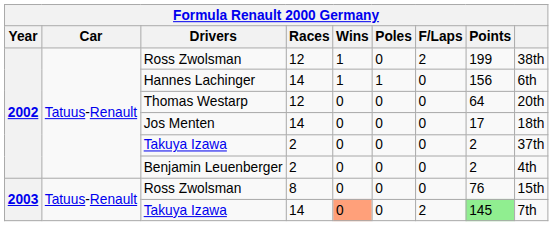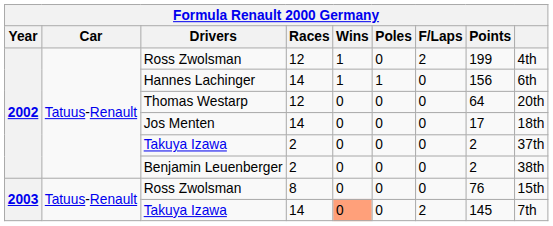 <table class="wikitable" style="font-size:85%">
 <tr>
 <th colspan="10" align="center"><a href='#'>Formula Renault 2000 Germany</a></th>
 </tr>
 <tr>
 <th>Year</th>
 <th>Car</th>
 <th>Drivers</th>
 <th>Races</th>
 <th>Wins</th>
 <th>Poles</th>
 <th>F/Laps</th>
 <th>Points</th>
 <th></th>
 </tr>
 <tr>
 <th rowspan="6"><a href='#'>2002</a></th>
 <td rowspan="6"><a href='#'>Tatuus</a>-<a href='#'>Renault</a></td>
 <td> Ross Zwolsman</td>
 <td>12</td>
 <td>1</td>
 <td>0</td>
 <td>2</td>
 <td>199</td>
-<td>38th</td>
+<td>4th</td>
 </tr>
 <tr>
 <td> Hannes Lachinger</td>
 <td>14</td>
 <td>1</td>
 <td>1</td>
 <td>0</td>
 <td>156</td>
 <td>6th</td>
 </tr>
 <tr>
 <td> Thomas Westarp</td>
 <td>12</td>
 <td>0</td>
 <td>0</td>
 <td>0</td>
 <td>64</td>
 <td>20th</td>
 </tr>
 <tr>
 <td> Jos Menten</td>
 <td>14</td>
 <td>0</td>
 <td>0</td>
 <td>0</td>
 <td>17</td>
 <td>18th</td>
 </tr>
 <tr>
 <td> <a href='#'>Takuya Izawa</a></td>
 <td>2</td>
 <td>0</td>
 <td>0</td>
 <td>0</td>
 <td>2</td>
 <td>37th</td>
 </tr>
 <tr>
 <td> Benjamin Leuenberger</td>
 <td>2</td>
 <td>0</td>
 <td>0</td>
 <td>0</td>
 <td>2</td>
-<td>4th</td>
+<td>38th</td>
 </tr>
 <tr>
 <th rowspan="2"><a href='#'>2003</a></th>
 <td rowspan="2"><a href='#'>Tatuus</a>-<a href='#'>Renault</a></td>
 <td> Ross Zwolsman</td>
 <td>8</td>
 <td>0</td>
 <td>0</td>
 <td>0</td>
 <td>76</td>
 <td>15th</td>
 </tr>
 <tr>
 <td> <a href='#'>Takuya Izawa</a></td>
 <td>14</td>
 <td style="background: lightsalmon;">0</td>
 <td>0</td>
 <td>2</td>
-<td style="background: lightgreen;">145</td>
+<td>145</td>
 <td>7th</td>
 </tr>
 </table>
